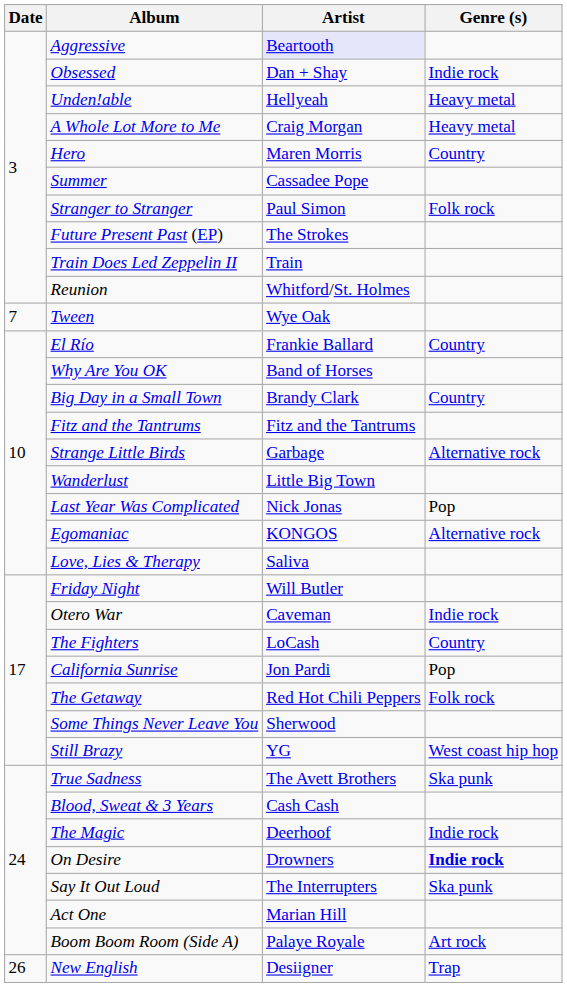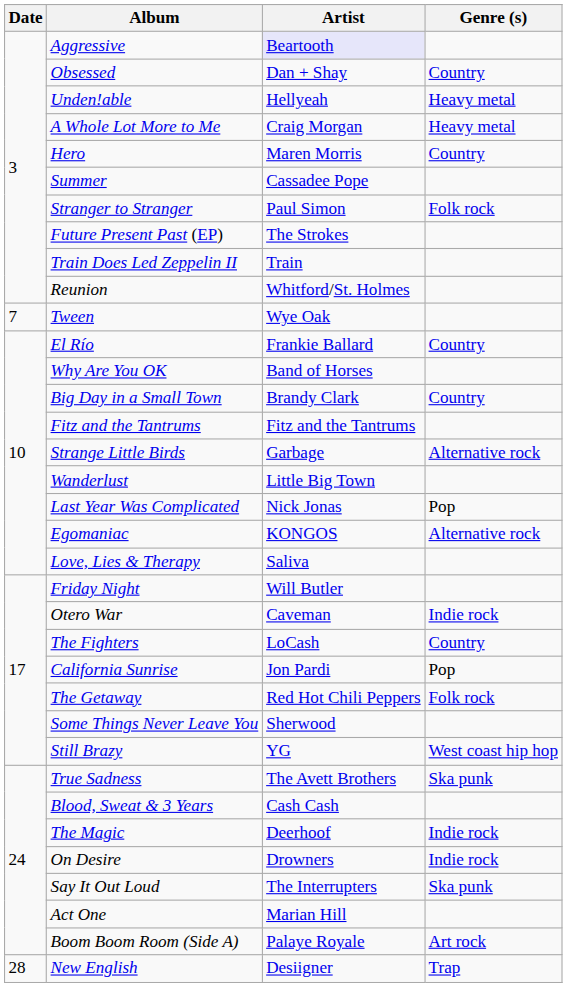 <table class="wikitable" style="text-align: left">
 <tr>
 <th>Date</th>
 <th>Album</th>
 <th>Artist</th>
 <th>Genre (s)</th>
 </tr>
 <tr>
 <td rowspan="10">3</td>
 <td><em><a href='#'>Aggressive</a></em></td>
 <td style="background: lavender;"><a href='#'>Beartooth</a></td>
 <td></td>
 </tr>
 <tr>
 <td><em><a href='#'>Obsessed</a></em></td>
 <td><a href='#'>Dan + Shay</a></td>
-<td><a href='#'>Indie rock</a></td>
+<td><a href='#'>Country</a></td>
 </tr>
 <tr>
 <td><em><a href='#'>Unden!able</a></em></td>
 <td><a href='#'>Hellyeah</a></td>
 <td><a href='#'>Heavy metal</a></td>
 </tr>
 <tr>
 <td><em><a href='#'>A Whole Lot More to Me</a></em></td>
 <td><a href='#'>Craig Morgan</a></td>
 <td><a href='#'>Heavy metal</a></td>
 </tr>
 <tr>
 <td><em><a href='#'>Hero</a></em></td>
 <td><a href='#'>Maren Morris</a></td>
 <td><a href='#'>Country</a></td>
 </tr>
 <tr>
 <td><em><a href='#'>Summer</a></em></td>
 <td><a href='#'>Cassadee Pope</a></td>
 <td></td>
 </tr>
 <tr>
 <td><em><a href='#'>Stranger to Stranger</a></em></td>
 <td><a href='#'>Paul Simon</a></td>
 <td><a href='#'>Folk rock</a></td>
 </tr>
 <tr>
 <td><em><a href='#'>Future Present Past</a></em> (<a href='#'>EP</a>)</td>
 <td><a href='#'>The Strokes</a></td>
 <td></td>
 </tr>
 <tr>
 <td><em><a href='#'>Train Does Led Zeppelin II</a></em></td>
 <td><a href='#'>Train</a></td>
 <td></td>
 </tr>
 <tr>
 <td><em>Reunion</em></td>
 <td><a href='#'>Whitford</a>/<a href='#'>St. Holmes</a></td>
 <td></td>
 </tr>
 <tr>
 <td>7</td>
 <td><em><a href='#'>Tween</a></em></td>
 <td><a href='#'>Wye Oak</a></td>
 <td></td>
 </tr>
 <tr>
 <td rowspan="9">10</td>
 <td><em><a href='#'>El Río</a></em></td>
 <td><a href='#'>Frankie Ballard</a></td>
 <td><a href='#'>Country</a></td>
 </tr>
 <tr>
 <td><em><a href='#'>Why Are You OK</a></em></td>
 <td><a href='#'>Band of Horses</a></td>
 <td></td>
 </tr>
 <tr>
 <td><em><a href='#'>Big Day in a Small Town</a></em></td>
 <td><a href='#'>Brandy Clark</a></td>
 <td><a href='#'>Country</a></td>
 </tr>
 <tr>
 <td><em><a href='#'>Fitz and the Tantrums</a></em></td>
 <td><a href='#'>Fitz and the Tantrums</a></td>
 <td></td>
 </tr>
 <tr>
 <td><em><a href='#'>Strange Little Birds</a></em></td>
 <td><a href='#'>Garbage</a></td>
 <td><a href='#'>Alternative rock</a></td>
 </tr>
 <tr>
 <td><em><a href='#'>Wanderlust</a></em></td>
 <td><a href='#'>Little Big Town</a></td>
 <td></td>
 </tr>
 <tr>
 <td><em><a href='#'>Last Year Was Complicated</a></em></td>
 <td><a href='#'>Nick Jonas</a></td>
 <td>Pop</td>
 </tr>
 <tr>
 <td><em><a href='#'>Egomaniac</a></em></td>
 <td><a href='#'>KONGOS</a></td>
 <td><a href='#'>Alternative rock</a></td>
 </tr>
 <tr>
 <td><em><a href='#'>Love, Lies & Therapy</a></em></td>
 <td><a href='#'>Saliva</a></td>
 <td></td>
 </tr>
 <tr>
 <td rowspan="7">17</td>
 <td><em><a href='#'>Friday Night</a></em></td>
 <td><a href='#'>Will Butler</a></td>
 <td></td>
 </tr>
 <tr>
 <td><em>Otero War</em></td>
 <td><a href='#'>Caveman</a></td>
 <td><a href='#'>Indie rock</a></td>
 </tr>
 <tr>
 <td><em><a href='#'>The Fighters</a></em></td>
 <td><a href='#'>LoCash</a></td>
 <td><a href='#'>Country</a></td>
 </tr>
 <tr>
 <td><em><a href='#'>California Sunrise</a></em></td>
 <td><a href='#'>Jon Pardi</a></td>
 <td>Pop</td>
 </tr>
 <tr>
 <td><em><a href='#'>The Getaway</a></em></td>
 <td><a href='#'>Red Hot Chili Peppers</a></td>
 <td><a href='#'>Folk rock</a></td>
 </tr>
 <tr>
 <td><em><a href='#'>Some Things Never Leave You</a></em></td>
 <td><a href='#'>Sherwood</a></td>
 <td></td>
 </tr>
 <tr>
 <td><em><a href='#'>Still Brazy</a></em></td>
 <td><a href='#'>YG</a></td>
 <td><a href='#'>West coast hip hop</a></td>
 </tr>
 <tr>
 <td rowspan="7">24</td>
 <td><em><a href='#'>True Sadness</a></em></td>
 <td><a href='#'>The Avett Brothers</a></td>
 <td><a href='#'>Ska punk</a></td>
 </tr>
 <tr>
 <td><em><a href='#'>Blood, Sweat & 3 Years</a></em></td>
 <td><a href='#'>Cash Cash</a></td>
 <td></td>
 </tr>
 <tr>
 <td><em><a href='#'>The Magic</a></em></td>
 <td><a href='#'>Deerhoof</a></td>
 <td><a href='#'>Indie rock</a></td>
 </tr>
 <tr>
 <td><em>On Desire</em></td>
 <td><a href='#'>Drowners</a></td>
-<td><strong><a href='#'>Indie rock</a></strong></td>
+<td><a href='#'>Indie rock</a></td>
 </tr>
 <tr>
 <td><em>Say It Out Loud</em></td>
 <td><a href='#'>The Interrupters</a></td>
 <td><a href='#'>Ska punk</a></td>
 </tr>
 <tr>
 <td><em>Act One</em></td>
 <td><a href='#'>Marian Hill</a></td>
 <td></td>
 </tr>
 <tr>
 <td><em>Boom Boom Room (Side A)</em></td>
 <td><a href='#'>Palaye Royale</a></td>
 <td><a href='#'>Art rock</a></td>
 </tr>
 <tr>
-<td>26</td>
+<td>28</td>
 <td><em><a href='#'>New English</a></em></td>
 <td><a href='#'>Desiigner</a></td>
 <td><a href='#'>Trap</a></td>
 </tr>
 </table>
